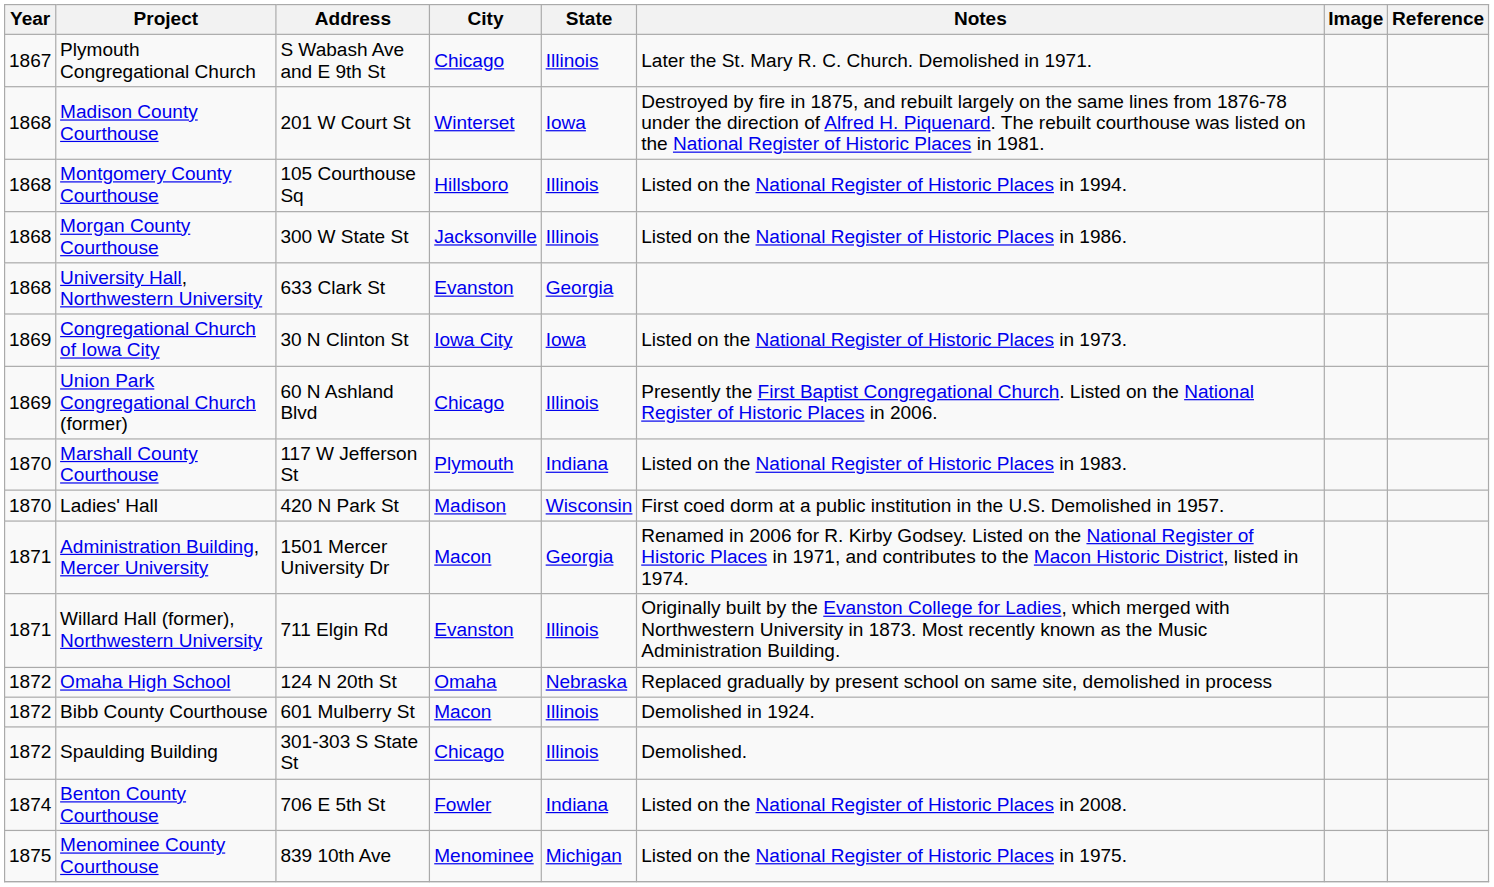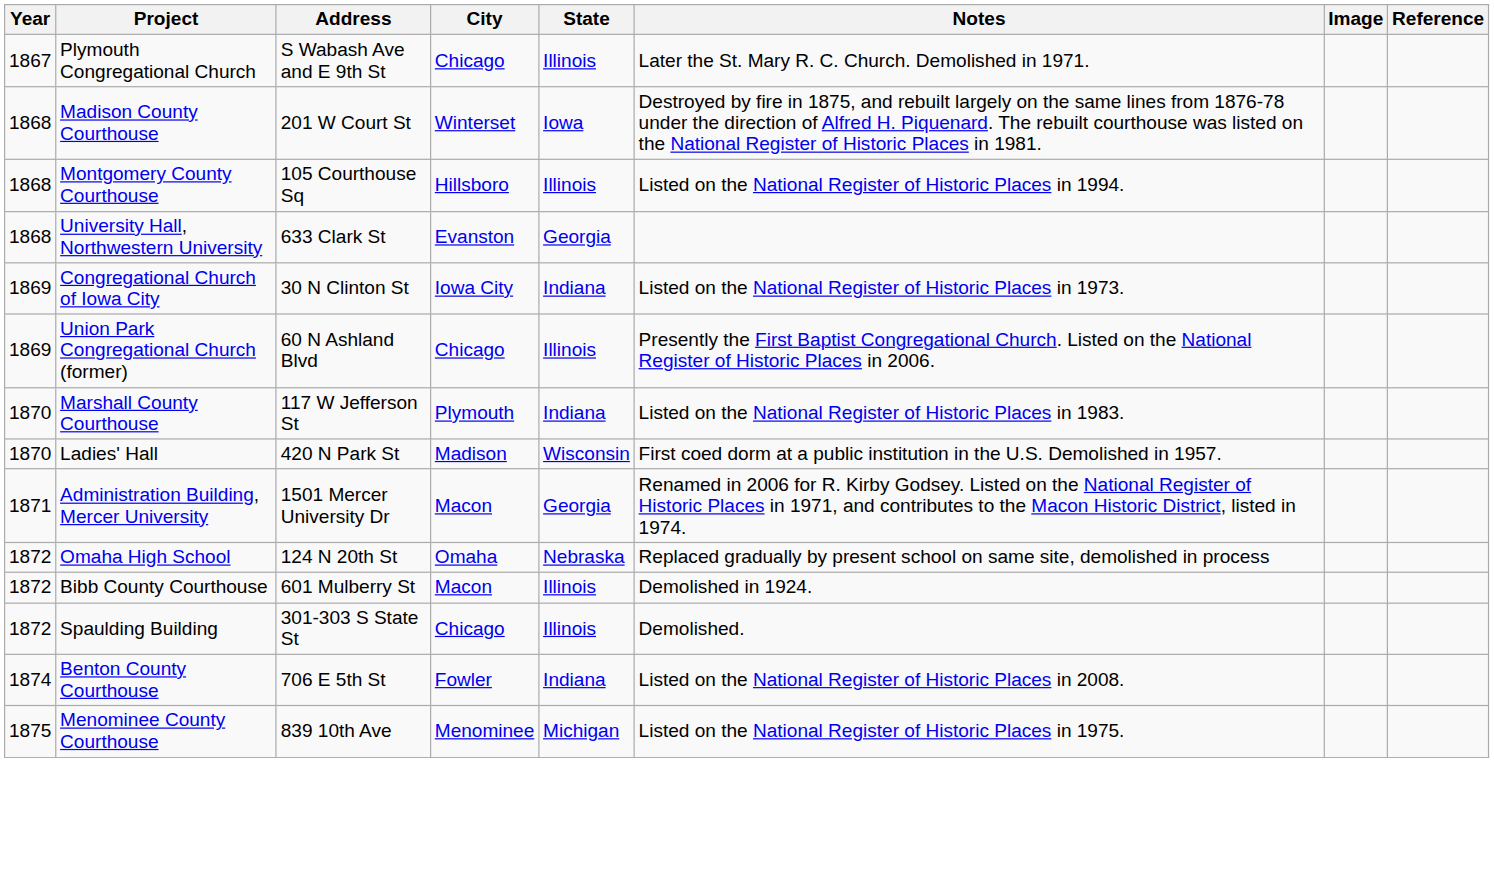 <table class="wikitable sortable">
 <tr>
 <th>Year</th>
 <th>Project</th>
 <th>Address</th>
 <th>City</th>
 <th>State</th>
 <th>Notes</th>
 <th>Image</th>
 <th>Reference</th>
 </tr>
 <tr>
 <td>1867</td>
 <td>Plymouth Congregational Church</td>
 <td>S Wabash Ave and E 9th St</td>
 <td><a href='#'>Chicago</a></td>
 <td><a href='#'>Illinois</a></td>
 <td>Later the St. Mary R. C. Church. Demolished in 1971.</td>
 <td></td>
 <td></td>
 </tr>
 <tr>
 <td>1868</td>
 <td><a href='#'>Madison County Courthouse</a></td>
 <td>201 W Court St</td>
 <td><a href='#'>Winterset</a></td>
 <td><a href='#'>Iowa</a></td>
 <td>Destroyed by fire in 1875, and rebuilt largely on the same lines from 1876-78 under the direction of <a href='#'>Alfred H. Piquenard</a>. The rebuilt courthouse was listed on the <a href='#'>National Register of Historic Places</a> in 1981.</td>
 <td></td>
 <td></td>
 </tr>
 <tr>
 <td>1868</td>
 <td><a href='#'>Montgomery County Courthouse</a></td>
 <td>105 Courthouse Sq</td>
 <td><a href='#'>Hillsboro</a></td>
 <td><a href='#'>Illinois</a></td>
 <td>Listed on the <a href='#'>National Register of Historic Places</a> in 1994.</td>
 <td></td>
 <td></td>
 </tr>
 <tr>
 <td>1868</td>
-<td><a href='#'>Morgan County Courthouse</a></td>
-<td>300 W State St</td>
-<td><a href='#'>Jacksonville</a></td>
-<td><a href='#'>Illinois</a></td>
-<td>Listed on the <a href='#'>National Register of Historic Places</a> in 1986.</td>
-<td></td>
-<td></td>
-</tr>
-<tr>
-<td>1868</td>
 <td><a href='#'>University Hall</a>,<br><a href='#'>Northwestern University</a></td>
 <td>633 Clark St</td>
 <td><a href='#'>Evanston</a></td>
 <td><a href='#'>Georgia</a></td>
 <td></td>
 <td></td>
 <td></td>
 </tr>
 <tr>
 <td>1869</td>
 <td><a href='#'>Congregational Church of Iowa City</a></td>
 <td>30 N Clinton St</td>
 <td><a href='#'>Iowa City</a></td>
-<td><a href='#'>Iowa</a></td>
+<td><a href='#'>Indiana</a></td>
 <td>Listed on the <a href='#'>National Register of Historic Places</a> in 1973.</td>
 <td></td>
 <td></td>
 </tr>
 <tr>
 <td>1869</td>
 <td><a href='#'>Union Park Congregational Church</a> (former)</td>
 <td>60 N Ashland Blvd</td>
 <td><a href='#'>Chicago</a></td>
 <td><a href='#'>Illinois</a></td>
 <td>Presently the <a href='#'>First Baptist Congregational Church</a>. Listed on the <a href='#'>National Register of Historic Places</a> in 2006.</td>
 <td></td>
 <td></td>
 </tr>
 <tr>
 <td>1870</td>
 <td><a href='#'>Marshall County Courthouse</a></td>
 <td>117 W Jefferson St</td>
 <td><a href='#'>Plymouth</a></td>
 <td><a href='#'>Indiana</a></td>
 <td>Listed on the <a href='#'>National Register of Historic Places</a> in 1983.</td>
 <td></td>
 <td></td>
 </tr>
 <tr>
 <td>1870</td>
 <td>Ladies' Hall</td>
 <td>420 N Park St</td>
 <td><a href='#'>Madison</a></td>
 <td><a href='#'>Wisconsin</a></td>
 <td>First coed dorm at a public institution in the U.S.  Demolished in 1957.</td>
 <td></td>
 <td></td>
 </tr>
 <tr>
 <td>1871</td>
 <td><a href='#'>Administration Building</a>,<br><a href='#'>Mercer University</a></td>
 <td>1501 Mercer University Dr</td>
 <td><a href='#'>Macon</a></td>
 <td><a href='#'>Georgia</a></td>
 <td>Renamed in 2006 for R. Kirby Godsey. Listed on the <a href='#'>National Register of Historic Places</a> in 1971, and contributes to the <a href='#'>Macon Historic District</a>, listed in 1974.</td>
-<td></td>
-<td></td>
-</tr>
-<tr>
-<td>1871</td>
-<td>Willard Hall (former),<br><a href='#'>Northwestern University</a></td>
-<td>711 Elgin Rd</td>
-<td><a href='#'>Evanston</a></td>
-<td><a href='#'>Illinois</a></td>
-<td>Originally built by the <a href='#'>Evanston College for Ladies</a>, which merged with Northwestern University in 1873. Most recently known as the Music Administration Building.</td>
 <td></td>
 <td></td>
 </tr>
 <tr>
 <td>1872</td>
 <td><a href='#'>Omaha High School</a></td>
 <td>124 N 20th St</td>
 <td><a href='#'>Omaha</a></td>
 <td><a href='#'>Nebraska</a></td>
 <td>Replaced gradually by present school on same site, demolished in process</td>
 <td></td>
 <td></td>
 </tr>
 <tr>
 <td>1872</td>
 <td>Bibb County Courthouse</td>
 <td>601 Mulberry St</td>
 <td><a href='#'>Macon</a></td>
 <td><a href='#'>Illinois</a></td>
 <td>Demolished in 1924.</td>
 <td></td>
 <td></td>
 </tr>
 <tr>
 <td>1872</td>
 <td>Spaulding Building</td>
 <td>301-303 S State St</td>
 <td><a href='#'>Chicago</a></td>
 <td><a href='#'>Illinois</a></td>
 <td>Demolished.</td>
 <td></td>
 <td></td>
 </tr>
 <tr>
 <td>1874</td>
 <td><a href='#'>Benton County Courthouse</a></td>
 <td>706 E 5th St</td>
 <td><a href='#'>Fowler</a></td>
 <td><a href='#'>Indiana</a></td>
 <td>Listed on the <a href='#'>National Register of Historic Places</a> in 2008.</td>
 <td></td>
 <td></td>
 </tr>
 <tr>
 <td>1875</td>
 <td><a href='#'>Menominee County Courthouse</a></td>
 <td>839 10th Ave</td>
 <td><a href='#'>Menominee</a></td>
 <td><a href='#'>Michigan</a></td>
 <td>Listed on the <a href='#'>National Register of Historic Places</a> in 1975.</td>
 <td></td>
 <td></td>
 </tr>
 <tr>
 </tr>
 </table>
